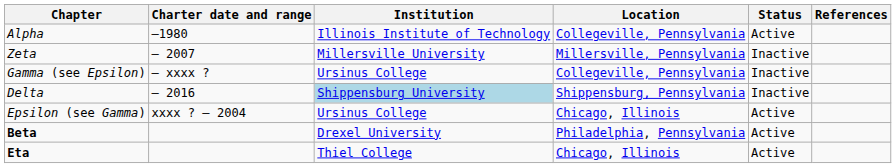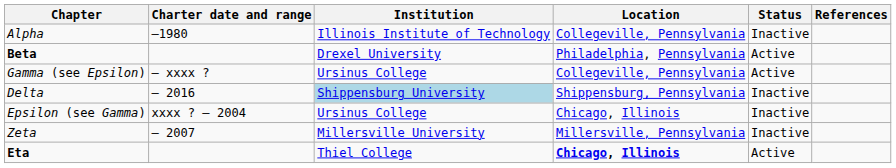 <table class="wikitable sortable">
 <tr>
 <th>Chapter</th>
 <th>Charter date and range</th>
 <th>Institution</th>
 <th>Location</th>
 <th>Status</th>
 <th>References</th>
 </tr>
 <tr>
 <td><em>Alpha</em></td>
 <td>–1980</td>
 <td><a href='#'>Illinois Institute of Technology</a></td>
 <td><a href='#'>Collegeville, Pennsylvania</a></td>
-<td>Active</td>
+<td>Inactive</td>
 <td></td>
 </tr>
 <tr>
-<td><em>Zeta</em></td>
-<td> – 2007</td>
-<td><a href='#'>Millersville University</a></td>
-<td><a href='#'>Millersville, Pennsylvania</a></td>
-<td>Inactive</td>
+<td><strong>Beta</strong></td>
+<td></td>
+<td><a href='#'>Drexel University</a></td>
+<td><a href='#'>Philadelphia</a>, <a href='#'>Pennsylvania</a></td>
+<td>Active</td>
 <td></td>
 </tr>
 <tr>
 <td><em>Gamma</em> (see <em>Epsilon</em>)</td>
 <td> – xxxx ?</td>
 <td><a href='#'>Ursinus College</a></td>
 <td><a href='#'>Collegeville, Pennsylvania</a></td>
-<td>Inactive</td>
+<td>Active</td>
 <td></td>
 </tr>
 <tr>
 <td><em>Delta</em></td>
 <td> – 2016</td>
 <td style="background: lightblue;"><a href='#'>Shippensburg University</a></td>
 <td><a href='#'>Shippensburg, Pennsylvania</a></td>
 <td>Inactive</td>
 <td></td>
 </tr>
 <tr>
 <td><em>Epsilon</em> (see <em>Gamma</em>)</td>
 <td>xxxx ? – 2004</td>
 <td><a href='#'>Ursinus College</a></td>
 <td><a href='#'>Chicago</a>, <a href='#'>Illinois</a></td>
-<td>Active</td>
+<td>Inactive</td>
 <td></td>
 </tr>
 <tr>
-<td><strong>Beta</strong></td>
-<td></td>
-<td><a href='#'>Drexel University</a></td>
-<td><a href='#'>Philadelphia</a>, <a href='#'>Pennsylvania</a></td>
-<td>Active</td>
+<td><em>Zeta</em></td>
+<td> – 2007</td>
+<td><a href='#'>Millersville University</a></td>
+<td><a href='#'>Millersville, Pennsylvania</a></td>
+<td>Inactive</td>
 <td></td>
 </tr>
 <tr>
 <td><strong>Eta</strong></td>
 <td></td>
 <td><a href='#'>Thiel College</a></td>
-<td><a href='#'>Chicago</a>, <a href='#'>Illinois</a></td>
+<td><strong><a href='#'>Chicago</a>, <a href='#'>Illinois</a></strong></td>
 <td>Active</td>
 <td></td>
 </tr>
 </table>
